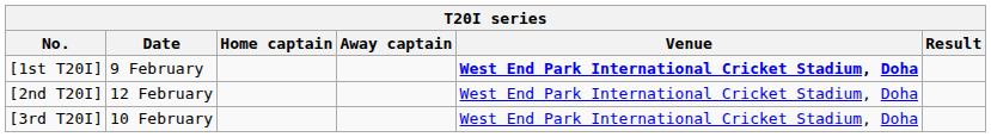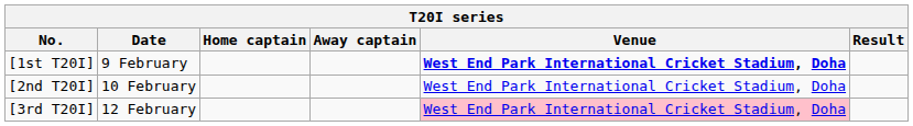 <table class="wikitable">
 <tr>
 <th colspan="9">T20I series</th>
 </tr>
 <tr>
 <th>No.</th>
 <th>Date</th>
 <th>Home captain</th>
 <th>Away captain</th>
 <th>Venue</th>
 <th>Result</th>
 </tr>
 <tr>
 <td>[1st T20I]</td>
 <td>9 February</td>
 <td></td>
 <td></td>
 <td><strong><a href='#'>West End Park International Cricket Stadium</a>, <a href='#'>Doha</a></strong></td>
 <td></td>
 </tr>
 <tr>
 <td>[2nd T20I]</td>
-<td>12 February</td>
+<td>10 February</td>
 <td></td>
 <td></td>
 <td><a href='#'>West End Park International Cricket Stadium</a>, <a href='#'>Doha</a></td>
 <td></td>
 </tr>
 <tr>
 <td>[3rd T20I]</td>
-<td>10 February</td>
+<td>12 February</td>
 <td></td>
 <td></td>
-<td><a href='#'>West End Park International Cricket Stadium</a>, <a href='#'>Doha</a></td>
+<td style="background: pink;"><a href='#'>West End Park International Cricket Stadium</a>, <a href='#'>Doha</a></td>
 <td></td>
 </tr>
 </table>
